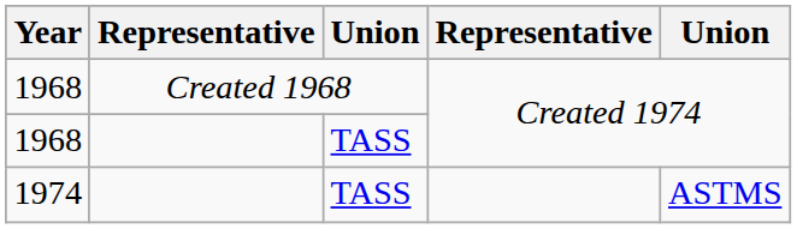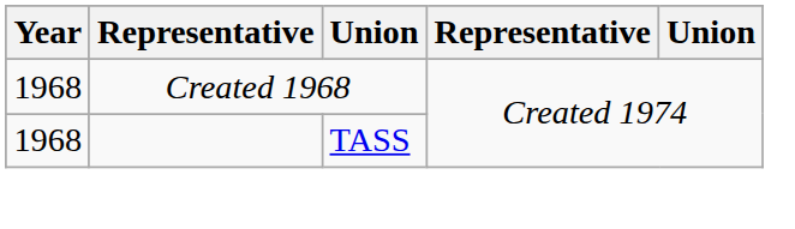 <table class="wikitable">
 <tr>
 <th>Year</th>
 <th>Representative</th>
 <th>Union</th>
 <th>Representative</th>
 <th>Union</th>
 </tr>
 <tr>
 <td>1968</td>
 <td colspan=2 align="center"><em>Created 1968</em></td>
 <td rowspan=2 colspan=2 align="center"><em>Created 1974</em></td>
 </tr>
 <tr>
 <td>1968</td>
 <td></td>
 <td><a href='#'>TASS</a></td>
 </tr>
-<tr>
-<td>1974</td>
-<td></td>
-<td><a href='#'>TASS</a></td>
-<td></td>
-<td><a href='#'>ASTMS</a></td>
-</tr>
 </table>
